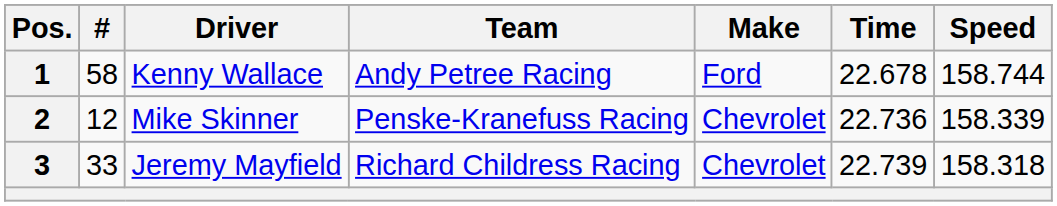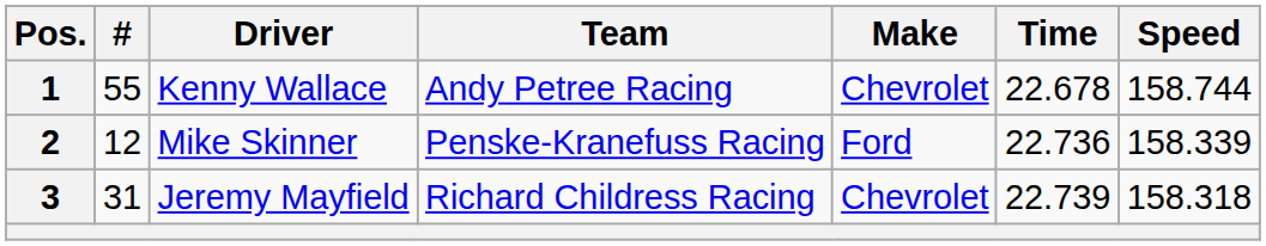 <table class="wikitable" style="font-size:95%">
 <tr>
 <th>Pos.</th>
 <th>#</th>
 <th>Driver</th>
 <th>Team</th>
 <th>Make</th>
 <th>Time</th>
 <th>Speed</th>
 </tr>
 <tr>
 <th>1</th>
-<td>58</td>
+<td>55</td>
 <td><a href='#'>Kenny Wallace</a></td>
 <td><a href='#'>Andy Petree Racing</a></td>
-<td><a href='#'>Ford</a></td>
+<td><a href='#'>Chevrolet</a></td>
 <td>22.678</td>
 <td>158.744</td>
 </tr>
 <tr>
 <th>2</th>
 <td>12</td>
 <td><a href='#'>Mike Skinner</a></td>
 <td><a href='#'>Penske-Kranefuss Racing</a></td>
-<td><a href='#'>Chevrolet</a></td>
+<td><a href='#'>Ford</a></td>
 <td>22.736</td>
 <td>158.339</td>
 </tr>
 <tr>
 <th>3</th>
-<td>33</td>
+<td>31</td>
 <td><a href='#'>Jeremy Mayfield</a></td>
 <td><a href='#'>Richard Childress Racing</a></td>
 <td><a href='#'>Chevrolet</a></td>
 <td>22.739</td>
 <td>158.318</td>
 </tr>
 <tr>
 <th colspan="7"></th>
 </tr>
 </table>
